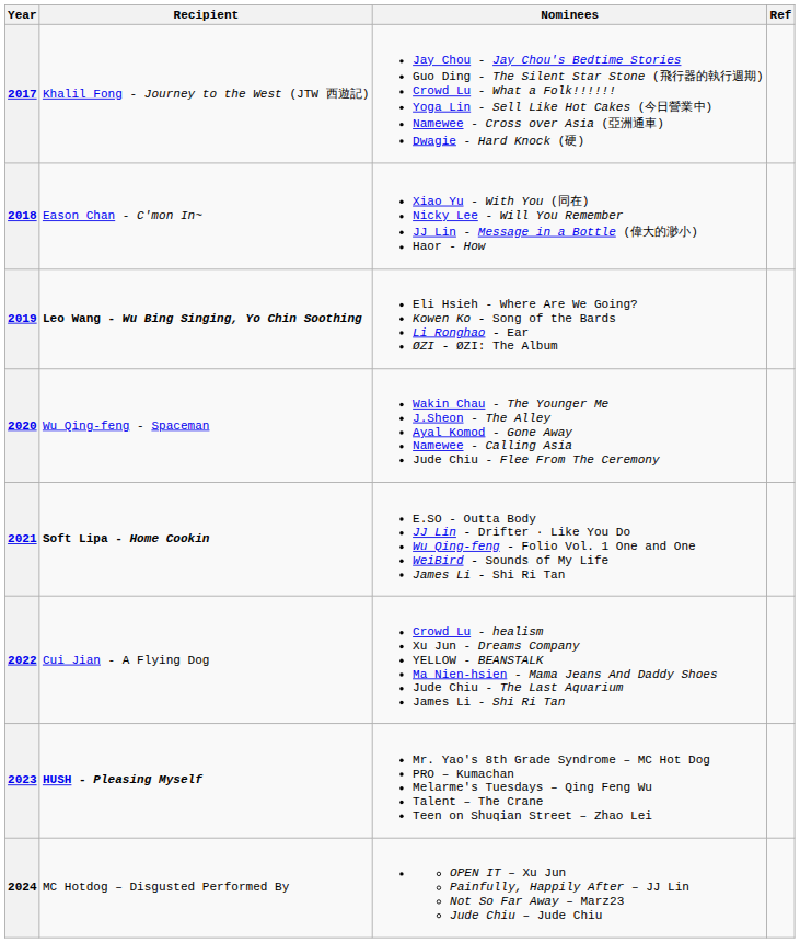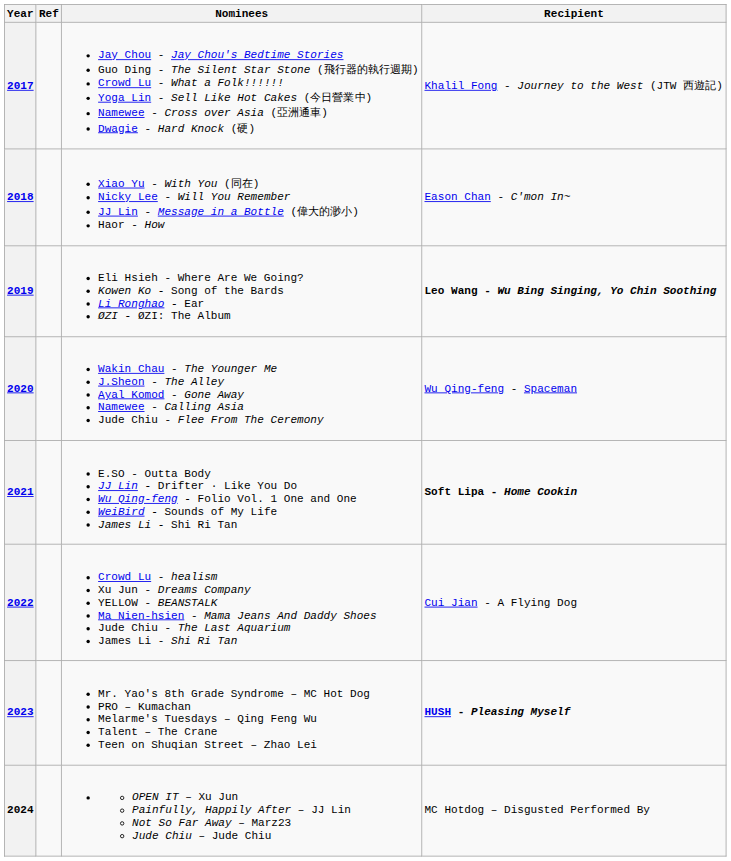 <table class="wikitable center" style="width:850px">
 <tr>
 <th>Year</th>
+<th class=unsortable>Ref</th>
+<th class=unsortable>Nominees</th>
 <th>Recipient</th>
-<th class=unsortable>Nominees</th>
-<th class=unsortable>Ref</th>
 </tr>
 <tr>
 <th scope="row"><a href='#'>2017</a></th>
+<td></td>
+<td><br><ul><li><a href='#'>Jay Chou</a> - <em><a href='#'>Jay Chou's Bedtime Stories</a></em></li><li>Guo Ding - <em>The Silent Star Stone</em> (飛行器的執行週期)</li><li><a href='#'>Crowd Lu</a> - <em>What a Folk!!!!!!</em></li><li><a href='#'>Yoga Lin</a> - <em>Sell Like Hot Cakes</em> (今日營業中)</li><li><a href='#'>Namewee</a> - <em>Cross over Asia</em> (亞洲通車)</li><li><a href='#'>Dwagie</a> - <em>Hard Knock</em> (硬)</li></ul></td>
 <td><a href='#'>Khalil Fong</a> - <em>Journey to the West</em> (JTW 西遊記)</td>
-<td><br><ul><li><a href='#'>Jay Chou</a> - <em><a href='#'>Jay Chou's Bedtime Stories</a></em></li><li>Guo Ding - <em>The Silent Star Stone</em> (飛行器的執行週期)</li><li><a href='#'>Crowd Lu</a> - <em>What a Folk!!!!!!</em></li><li><a href='#'>Yoga Lin</a> - <em>Sell Like Hot Cakes</em> (今日營業中)</li><li><a href='#'>Namewee</a> - <em>Cross over Asia</em> (亞洲通車)</li><li><a href='#'>Dwagie</a> - <em>Hard Knock</em> (硬)</li></ul></td>
-<td></td>
 </tr>
 <tr>
 <th scope="row"><a href='#'>2018</a></th>
+<td></td>
+<td><br><ul><li><a href='#'>Xiao Yu</a> - <em>With You</em> (同在)</li><li><a href='#'>Nicky Lee</a> - <em>Will You Remember</em></li><li><a href='#'>JJ Lin</a> - <em><a href='#'>Message in a Bottle</a></em> (偉大的渺小)</li><li>Haor - <em>How</em></li></ul></td>
 <td><a href='#'>Eason Chan</a> - <em>C'mon In~</em></td>
-<td><br><ul><li><a href='#'>Xiao Yu</a> - <em>With You</em> (同在)</li><li><a href='#'>Nicky Lee</a> - <em>Will You Remember</em></li><li><a href='#'>JJ Lin</a> - <em><a href='#'>Message in a Bottle</a></em> (偉大的渺小)</li><li>Haor - <em>How</em></li></ul></td>
-<td></td>
 </tr>
 <tr>
 <th><a href='#'>2019</a></th>
+<td></td>
+<td><br><ul><li>Eli Hsieh - </em>Where Are We Going?<em></li><li>Kowen Ko - </em>Song of the Bards<em></li><li><a href='#'>Li Ronghao</a> - </em>Ear<em></li><li>ØZI - </em>ØZI: The Album<em></li></ul></td>
 <td><strong>Leo Wang - <em>Wu Bing Singing, Yo Chin Soothing<strong><em></td>
-<td><br><ul><li>Eli Hsieh - </em>Where Are We Going?<em></li><li>Kowen Ko - </em>Song of the Bards<em></li><li><a href='#'>Li Ronghao</a> - </em>Ear<em></li><li>ØZI - </em>ØZI: The Album<em></li></ul></td>
-<td></td>
 </tr>
 <tr>
 <th><a href='#'>2020</a></th>
+<td></td>
+<td><br><ul><li><a href='#'>Wakin Chau</a> - <em>The Younger Me</em></li><li><a href='#'>J.Sheon</a> - <em>The Alley</em></li><li><a href='#'>Ayal Komod</a> - <em>Gone Away</em></li><li><a href='#'>Namewee</a> - <em>Calling Asia</em></li><li>Jude Chiu - <em>Flee From The Ceremony</em></li></ul></td>
 <td></strong><a href='#'>Wu Qing-feng</a> - </em><a href='#'>Spaceman</a></em></strong></td>
-<td><br><ul><li><a href='#'>Wakin Chau</a> - <em>The Younger Me</em></li><li><a href='#'>J.Sheon</a> - <em>The Alley</em></li><li><a href='#'>Ayal Komod</a> - <em>Gone Away</em></li><li><a href='#'>Namewee</a> - <em>Calling Asia</em></li><li>Jude Chiu - <em>Flee From The Ceremony</em></li></ul></td>
-<td></td>
 </tr>
 <tr>
 <th><a href='#'>2021</a></th>
+<td></td>
+<td><br><ul><li>E.SO - </em>Outta Body<em></li><li><a href='#'>JJ Lin</a> - </em>Drifter · Like You Do<em></li><li><a href='#'>Wu Qing-feng</a> - </em>Folio Vol. 1 One and One<em></li><li><a href='#'>WeiBird</a> - </em>Sounds of My Life<em></li><li>James Li - </em>Shi Ri Tan<em></li></ul></td>
 <td><strong>Soft Lipa - <em>Home Cookin<strong><em></td>
-<td><br><ul><li>E.SO - </em>Outta Body<em></li><li><a href='#'>JJ Lin</a> - </em>Drifter · Like You Do<em></li><li><a href='#'>Wu Qing-feng</a> - </em>Folio Vol. 1 One and One<em></li><li><a href='#'>WeiBird</a> - </em>Sounds of My Life<em></li><li>James Li - </em>Shi Ri Tan<em></li></ul></td>
-<td></td>
 </tr>
 <tr>
 <th><a href='#'>2022</a></th>
+<td></td>
+<td><br><ul><li><a href='#'>Crowd Lu</a> - <em>healism</em></li><li>Xu Jun - <em>Dreams Company</em></li><li>YELLOW - <em>BEANSTALK</em></li><li><a href='#'>Ma Nien-hsien</a> - <em>Mama Jeans And Daddy Shoes</em></li><li>Jude Chiu - <em>The Last Aquarium</em></li><li>James Li - <em>Shi Ri Tan</em></li></ul></td>
 <td></strong><a href='#'>Cui Jian</a> - </em>A Flying Dog</em></strong></td>
-<td><br><ul><li><a href='#'>Crowd Lu</a> - <em>healism</em></li><li>Xu Jun - <em>Dreams Company</em></li><li>YELLOW - <em>BEANSTALK</em></li><li><a href='#'>Ma Nien-hsien</a> - <em>Mama Jeans And Daddy Shoes</em></li><li>Jude Chiu - <em>The Last Aquarium</em></li><li>James Li - <em>Shi Ri Tan</em></li></ul></td>
-<td></td>
 </tr>
 <tr>
 <th><a href='#'>2023</a></th>
+<td></td>
+<td><br><ul><li>Mr. Yao's 8th Grade Syndrome – MC Hot Dog</li><li>PRO – Kumachan</li><li>Melarme's Tuesdays – Qing Feng Wu</li><li>Talent – The Crane</li><li>Teen on Shuqian Street – Zhao Lei</li></ul></td>
 <td><strong><a href='#'>HUSH</a> - <em>Pleasing Myself<strong><em></td>
-<td><br><ul><li>Mr. Yao's 8th Grade Syndrome – MC Hot Dog</li><li>PRO – Kumachan</li><li>Melarme's Tuesdays – Qing Feng Wu</li><li>Talent – The Crane</li><li>Teen on Shuqian Street – Zhao Lei</li></ul></td>
-<td></td>
 </tr>
 <tr>
 <th>2024</th>
+<td></td>
+<td><br><ul><li><ul><li><em>OPEN IT –</em> Xu Jun</li><li><em>Painfully, Happily After –</em> JJ Lin</li><li><em>Not So Far Away –</em> Marz23</li><li><em>Jude Chiu –</em> Jude Chiu</li></ul></li></ul></td>
 <td></strong>MC Hotdog  </em>– Disgusted Performed By</em></strong></td>
-<td><br><ul><li><ul><li><em>OPEN IT –</em> Xu Jun</li><li><em>Painfully, Happily After –</em> JJ Lin</li><li><em>Not So Far Away –</em> Marz23</li><li><em>Jude Chiu –</em> Jude Chiu</li></ul></li></ul></td>
-<td></td>
 </tr>
 </table>
